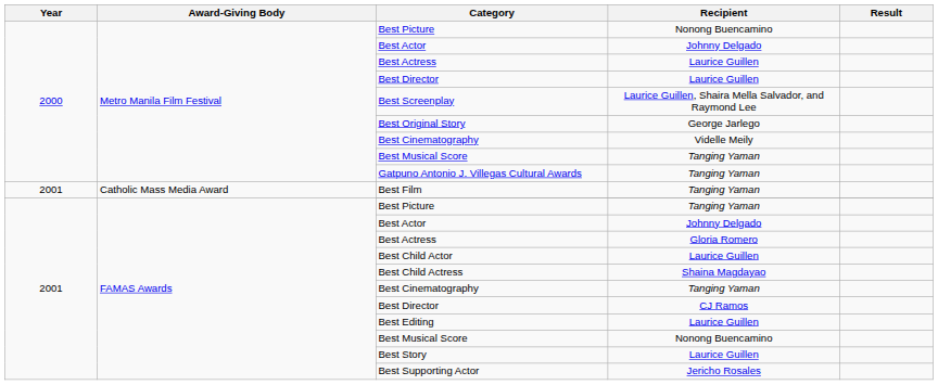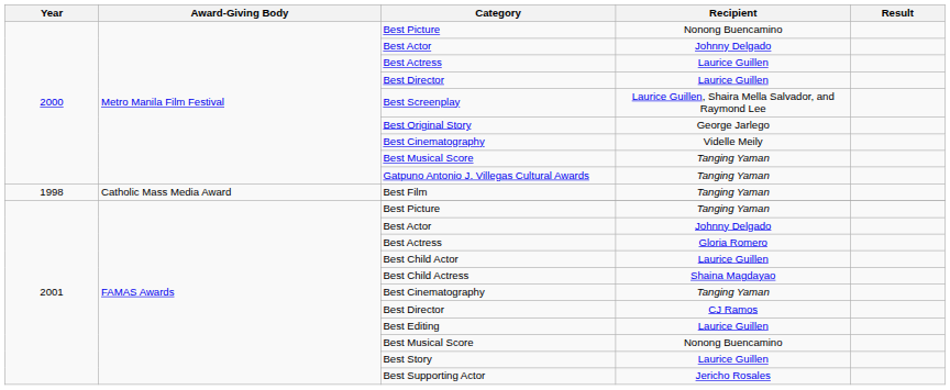 <table | width="90%" class="wikitable sortable">
 <tr>
 <th width="10%">Year</th>
 <th width="30%">Award-Giving Body</th>
 <th width="25%">Category</th>
 <th width="25%">Recipient</th>
 <th width="10%">Result</th>
 </tr>
 <tr>
 <td rowspan="9" align="center"><a href='#'>2000</a></td>
 <td rowspan="9" align="left"><a href='#'>Metro Manila Film Festival</a></td>
 <td align="left"><a href='#'>Best Picture</a></td>
 <td align="center">Nonong Buencamino</td>
 <td></td>
 </tr>
 <tr>
 <td align="left"><a href='#'>Best Actor</a></td>
 <td align="center"><a href='#'>Johnny Delgado</a></td>
 <td></td>
 </tr>
 <tr>
 <td align="left"><a href='#'>Best Actress</a></td>
 <td align="center"><a href='#'>Laurice Guillen</a></td>
 <td></td>
 </tr>
 <tr>
 <td align="left"><a href='#'>Best Director</a></td>
 <td align="center"><a href='#'>Laurice Guillen</a></td>
 <td></td>
 </tr>
 <tr>
 <td align="left"><a href='#'>Best Screenplay</a></td>
 <td align="center"><a href='#'>Laurice Guillen</a>, Shaira Mella Salvador, and Raymond Lee</td>
 <td></td>
 </tr>
 <tr>
 <td align="left"><a href='#'>Best Original Story</a></td>
 <td align="center">George Jarlego</td>
 <td></td>
 </tr>
 <tr>
 <td align="left"><a href='#'>Best Cinematography</a></td>
 <td align="center">Videlle Meily</td>
 <td></td>
 </tr>
 <tr>
 <td align="left"><a href='#'>Best Musical Score</a></td>
 <td align="center"><em>Tanging Yaman</em></td>
 <td></td>
 </tr>
 <tr>
 <td align="left"><a href='#'>Gatpuno Antonio J. Villegas Cultural Awards</a></td>
 <td align="center"><em>Tanging Yaman</em></td>
 <td></td>
 </tr>
 <tr>
-<td align="center">2001</td>
+<td align="center">1998</td>
 <td align="left">Catholic Mass Media Award</td>
 <td align="left">Best Film</td>
 <td align="center"><em>Tanging Yaman</em></td>
 <td></td>
 </tr>
 <tr>
 <td rowspan="12" align="center">2001</td>
 <td rowspan="12" align="left"><a href='#'>FAMAS Awards</a></td>
 </tr>
 <tr>
 <td align="left">Best Picture</td>
 <td align="center"><em>Tanging Yaman</em></td>
 <td></td>
 </tr>
 <tr>
 <td align="left">Best Actor</td>
 <td align="center"><a href='#'>Johnny Delgado</a></td>
 <td></td>
 </tr>
 <tr>
 <td align="left">Best Actress</td>
 <td align="center"><a href='#'>Gloria Romero</a></td>
 <td></td>
 </tr>
 <tr>
 <td align="left">Best Child Actor</td>
 <td align="center"><a href='#'>Laurice Guillen</a></td>
 <td></td>
 </tr>
 <tr>
 <td align="left">Best Child Actress</td>
 <td align="center"><a href='#'>Shaina Magdayao</a></td>
 <td></td>
 </tr>
 <tr>
 <td align="left">Best Cinematography</td>
 <td align="center"><em>Tanging Yaman</em></td>
 <td></td>
 </tr>
 <tr>
 <td align="left">Best Director</td>
 <td align="center"><a href='#'>CJ Ramos</a></td>
 <td></td>
 </tr>
 <tr>
 <td align="left">Best Editing</td>
 <td align="center"><a href='#'>Laurice Guillen</a></td>
 <td></td>
 </tr>
 <tr>
 <td align="left">Best Musical Score</td>
 <td align="center">Nonong Buencamino</td>
 <td></td>
 </tr>
 <tr>
 <td align="left">Best Story</td>
 <td align="center"><a href='#'>Laurice Guillen</a></td>
 <td></td>
 </tr>
 <tr>
 <td align="left">Best Supporting Actor</td>
 <td align="center"><a href='#'>Jericho Rosales</a></td>
 <td></td>
 </tr>
 </table>
